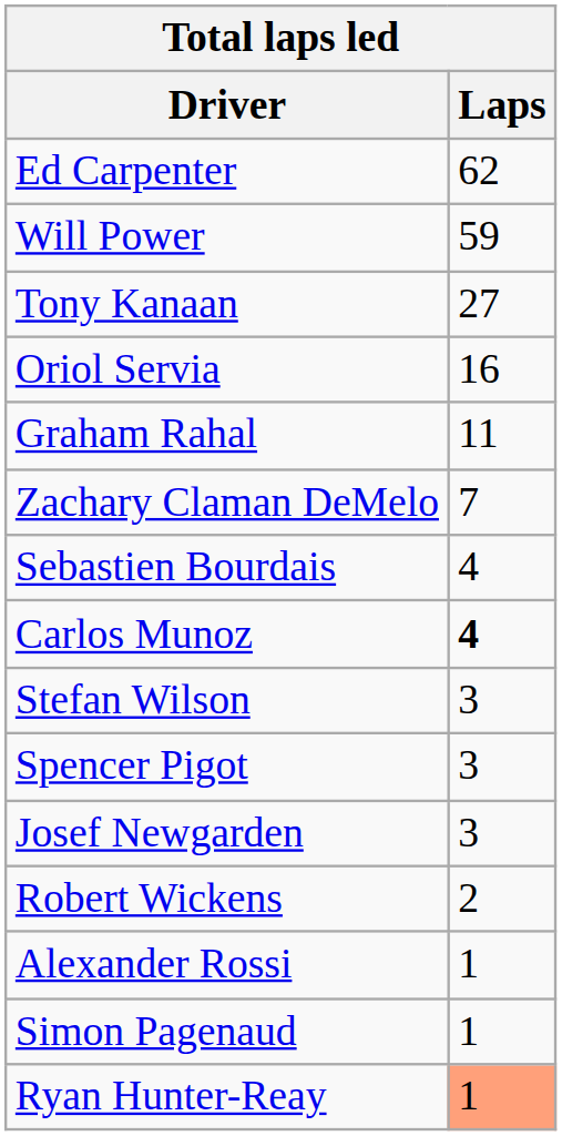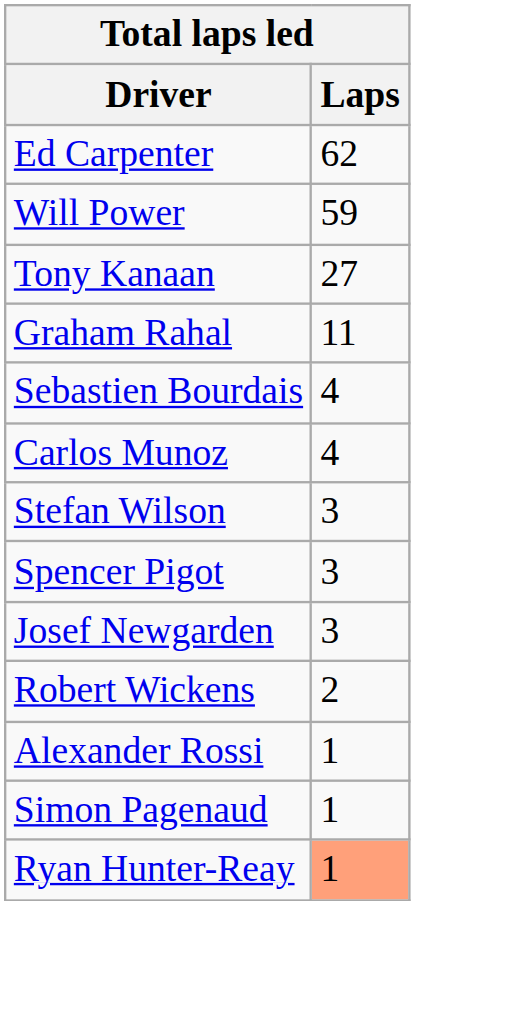 <table class="wikitable">
 <tr>
 <th colspan=2>Total laps led</th>
 </tr>
 <tr>
 <th>Driver</th>
 <th>Laps</th>
 </tr>
 <tr>
 <td><a href='#'>Ed Carpenter</a></td>
 <td>62</td>
 </tr>
 <tr>
 <td><a href='#'>Will Power</a></td>
 <td>59</td>
 </tr>
 <tr>
 <td><a href='#'>Tony Kanaan</a></td>
 <td>27</td>
 </tr>
 <tr>
-<td><a href='#'>Oriol Servia</a></td>
-<td>16</td>
-</tr>
-<tr>
 <td><a href='#'>Graham Rahal</a></td>
 <td>11</td>
-</tr>
-<tr>
-<td><a href='#'>Zachary Claman DeMelo</a></td>
-<td>7</td>
 </tr>
 <tr>
 <td><a href='#'>Sebastien Bourdais</a></td>
 <td>4</td>
 </tr>
 <tr>
 <td><a href='#'>Carlos Munoz</a></td>
-<td><strong>4</strong></td>
+<td>4</td>
 </tr>
 <tr>
 <td><a href='#'>Stefan Wilson</a></td>
 <td>3</td>
 </tr>
 <tr>
 <td><a href='#'>Spencer Pigot</a></td>
 <td>3</td>
 </tr>
 <tr>
 <td><a href='#'>Josef Newgarden</a></td>
 <td>3</td>
 </tr>
 <tr>
 <td><a href='#'>Robert Wickens</a></td>
 <td>2</td>
 </tr>
 <tr>
 <td><a href='#'>Alexander Rossi</a></td>
 <td>1</td>
 </tr>
 <tr>
 <td><a href='#'>Simon Pagenaud</a></td>
 <td>1</td>
 </tr>
 <tr>
 <td><a href='#'>Ryan Hunter-Reay</a></td>
 <td style="background: lightsalmon;">1</td>
 </tr>
 </table>
